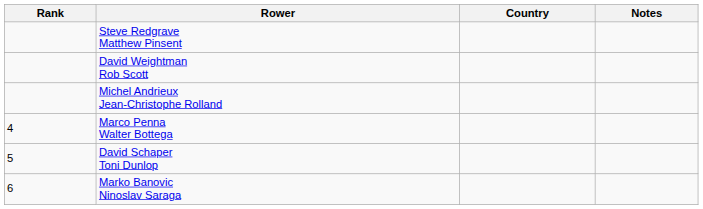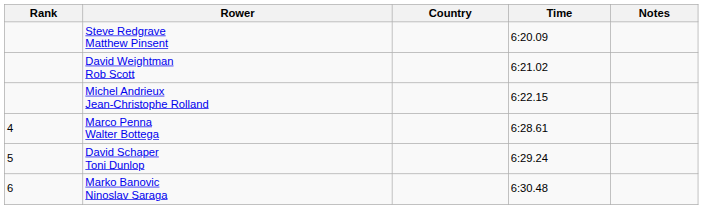 <table class="wikitable sortable" width=50%>
 <tr>
 <th>Rank</th>
 <th>Rower</th>
 <th>Country</th>
+<th>Time</th>
 <th>Notes</th>
 </tr>
 <tr>
 <td></td>
 <td><a href='#'>Steve Redgrave</a> <br> <a href='#'>Matthew Pinsent</a></td>
 <td></td>
+<td>6:20.09</td>
 <td></td>
 </tr>
 <tr>
 <td></td>
 <td><a href='#'>David Weightman</a> <br><a href='#'>Rob Scott</a></td>
 <td></td>
+<td>6:21.02</td>
 <td></td>
 </tr>
 <tr>
 <td></td>
 <td><a href='#'>Michel Andrieux</a><br><a href='#'>Jean-Christophe Rolland</a></td>
 <td></td>
+<td>6:22.15</td>
 <td></td>
 </tr>
 <tr>
 <td>4</td>
 <td><a href='#'>Marco Penna</a><br><a href='#'>Walter Bottega</a></td>
 <td></td>
+<td>6:28.61</td>
 <td></td>
 </tr>
 <tr>
 <td>5</td>
 <td><a href='#'>David Schaper</a><br><a href='#'>Toni Dunlop</a></td>
 <td></td>
+<td>6:29.24</td>
 <td></td>
 </tr>
 <tr>
 <td>6</td>
 <td><a href='#'>Marko Banovic</a> <br> <a href='#'>Ninoslav Saraga</a></td>
 <td></td>
+<td>6:30.48</td>
 <td></td>
 </tr>
 </table>
